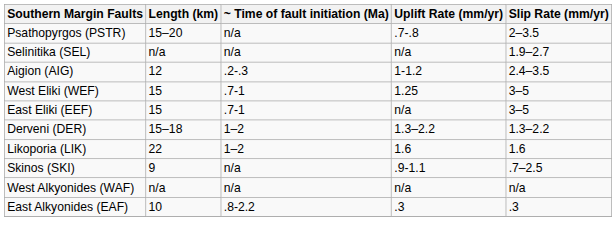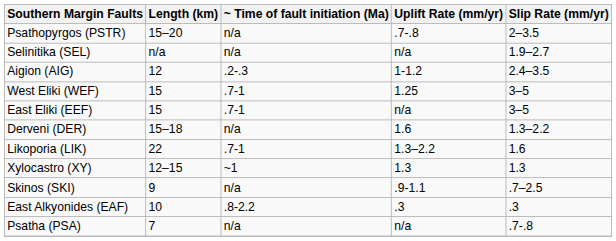 <table class="wikitable">
 <tr>
 <th>Southern Margin Faults</th>
 <th>Length (km)</th>
 <th>~ Time of fault initiation (Ma)</th>
 <th>Uplift Rate (mm/yr)</th>
 <th>Slip Rate (mm/yr)</th>
 </tr>
 <tr>
 <td>Psathopyrgos (PSTR)</td>
 <td>15–20</td>
 <td>n/a</td>
 <td>.7-.8</td>
 <td>2–3.5</td>
 </tr>
 <tr>
 <td>Selinitika (SEL)</td>
 <td>n/a</td>
 <td>n/a</td>
 <td>n/a</td>
 <td>1.9–2.7</td>
 </tr>
 <tr>
 <td>Aigion (AIG)</td>
 <td>12</td>
 <td>.2-.3</td>
 <td>1-1.2</td>
 <td>2.4–3.5</td>
 </tr>
 <tr>
 <td>West Eliki (WEF)</td>
 <td>15</td>
 <td>.7-1</td>
 <td>1.25</td>
 <td>3–5</td>
 </tr>
 <tr>
 <td>East Eliki (EEF)</td>
 <td>15</td>
 <td>.7-1</td>
 <td>n/a</td>
 <td>3–5</td>
 </tr>
 <tr>
 <td>Derveni (DER)</td>
 <td>15–18</td>
-<td>1–2</td>
-<td>1.3–2.2</td>
+<td>n/a</td>
+<td>1.6</td>
 <td>1.3–2.2</td>
 </tr>
 <tr>
 <td>Likoporia (LIK)</td>
 <td>22</td>
-<td>1–2</td>
+<td>.7-1</td>
+<td>1.3–2.2</td>
 <td>1.6</td>
-<td>1.6</td>
+</tr>
+<tr>
+<td>Xylocastro (XY)</td>
+<td>12–15</td>
+<td>~1</td>
+<td>1.3</td>
+<td>1.3</td>
 </tr>
 <tr>
 <td>Skinos (SKI)</td>
 <td>9</td>
 <td>n/a</td>
 <td>.9-1.1</td>
 <td>.7–2.5</td>
 </tr>
 <tr>
-<td>West Alkyonides (WAF)</td>
-<td>n/a</td>
-<td>n/a</td>
-<td>n/a</td>
-<td>n/a</td>
-</tr>
-<tr>
 <td>East Alkyonides (EAF)</td>
 <td>10</td>
 <td>.8-2.2</td>
 <td>.3</td>
 <td>.3</td>
 </tr>
 <tr>
+<td>Psatha (PSA)</td>
+<td>7</td>
+<td>n/a</td>
+<td>n/a</td>
+<td>.7-.8</td>
+</tr>
+<tr>
 </tr>
 </table>
